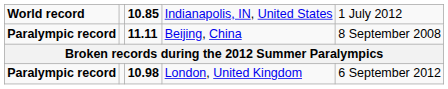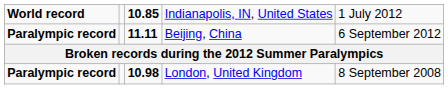 <table class="wikitable">
 <tr>
 <td><strong>World record</strong></td>
 <td></td>
 <td><strong>10.85</strong></td>
 <td><a href='#'>Indianapolis, IN</a>, <a href='#'>United States</a></td>
 <td>1 July 2012</td>
 </tr>
 <tr>
 <td><strong>Paralympic record</strong></td>
 <td></td>
 <td><strong>11.11</strong></td>
 <td><a href='#'>Beijing</a>, <a href='#'>China</a></td>
-<td>8 September 2008</td>
+<td>6 September 2012</td>
 </tr>
 <tr>
 <th colspan="5">Broken records during the 2012 Summer Paralympics</th>
 </tr>
 <tr>
 <td><strong>Paralympic record</strong></td>
 <td></td>
 <td><strong>10.98</strong></td>
 <td><a href='#'>London</a>, <a href='#'>United Kingdom</a></td>
-<td>6 September 2012</td>
+<td>8 September 2008</td>
 </tr>
 </table>
